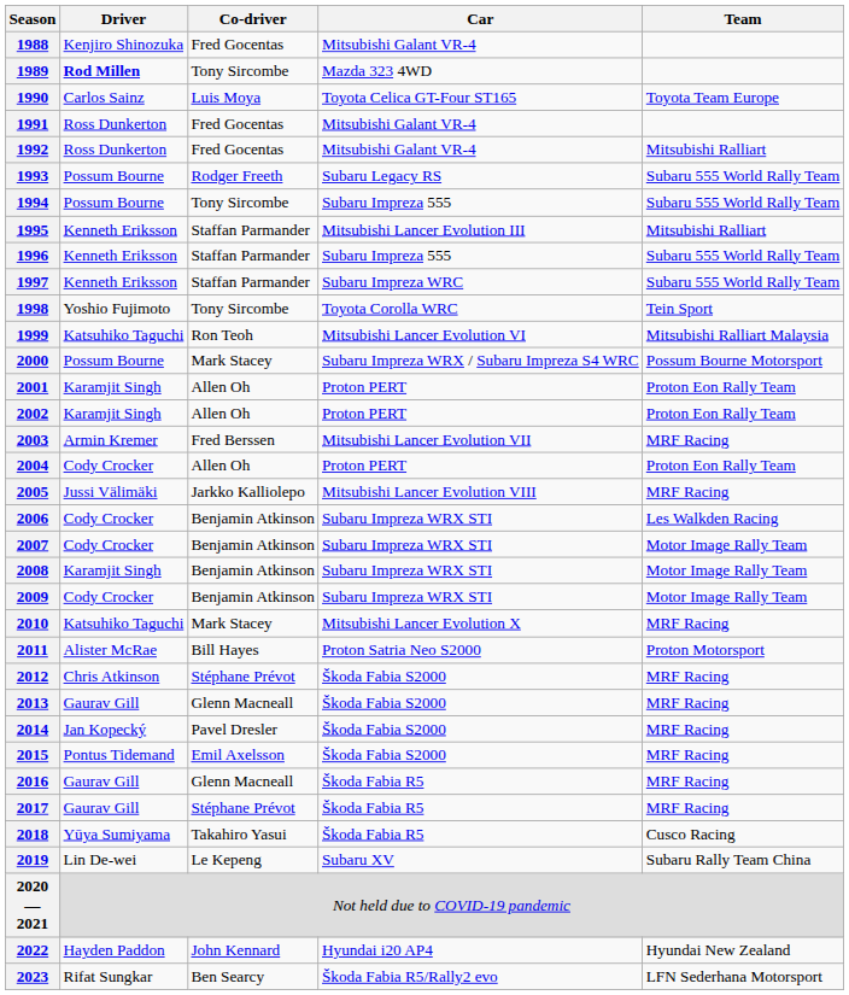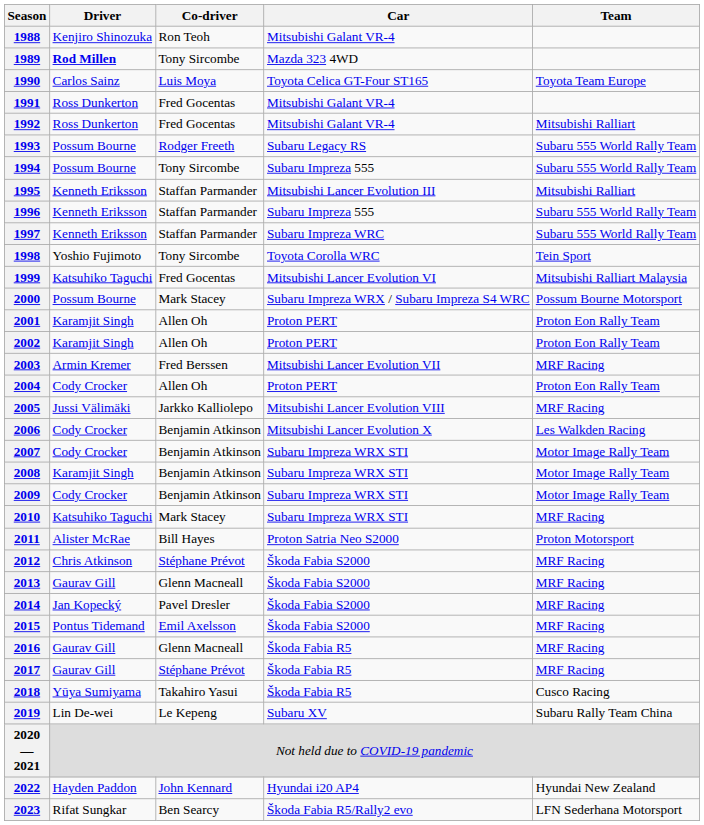 <table class="wikitable" style="font-size: 95%;">
 <tr>
 <th>Season</th>
 <th>Driver</th>
 <th>Co-driver</th>
 <th>Car</th>
 <th>Team</th>
 </tr>
 <tr>
 <th><a href='#'>1988</a></th>
 <td> <a href='#'>Kenjiro Shinozuka</a></td>
-<td> Fred Gocentas</td>
+<td> Ron Teoh</td>
 <td><a href='#'>Mitsubishi Galant VR-4</a></td>
 <td></td>
 </tr>
 <tr>
 <th><a href='#'>1989</a></th>
 <td><strong> <a href='#'>Rod Millen</a></strong></td>
 <td> Tony Sircombe</td>
 <td><a href='#'>Mazda 323</a> 4WD</td>
 </tr>
 <tr>
 <th><a href='#'>1990</a></th>
 <td> <a href='#'>Carlos Sainz</a></td>
 <td> <a href='#'>Luis Moya</a></td>
 <td><a href='#'>Toyota Celica GT-Four ST165</a></td>
 <td><a href='#'>Toyota Team Europe</a></td>
 </tr>
 <tr>
 <th><a href='#'>1991</a></th>
 <td> <a href='#'>Ross Dunkerton</a></td>
 <td> Fred Gocentas</td>
 <td><a href='#'>Mitsubishi Galant VR-4</a></td>
 </tr>
 <tr>
 <th><a href='#'>1992</a></th>
 <td> <a href='#'>Ross Dunkerton</a></td>
 <td> Fred Gocentas</td>
 <td><a href='#'>Mitsubishi Galant VR-4</a></td>
 <td><a href='#'>Mitsubishi Ralliart</a></td>
 </tr>
 <tr>
 <th><a href='#'>1993</a></th>
 <td> <a href='#'>Possum Bourne</a></td>
 <td> <a href='#'>Rodger Freeth</a></td>
 <td><a href='#'>Subaru Legacy RS</a></td>
 <td><a href='#'>Subaru 555 World Rally Team</a></td>
 </tr>
 <tr>
 <th><a href='#'>1994</a></th>
 <td> <a href='#'>Possum Bourne</a></td>
 <td> Tony Sircombe</td>
 <td><a href='#'>Subaru Impreza</a> 555</td>
 <td><a href='#'>Subaru 555 World Rally Team</a></td>
 </tr>
 <tr>
 <th><a href='#'>1995</a></th>
 <td> <a href='#'>Kenneth Eriksson</a></td>
 <td> Staffan Parmander</td>
 <td><a href='#'>Mitsubishi Lancer Evolution III</a></td>
 <td><a href='#'>Mitsubishi Ralliart</a></td>
 </tr>
 <tr>
 <th><a href='#'>1996</a></th>
 <td> <a href='#'>Kenneth Eriksson</a></td>
 <td> Staffan Parmander</td>
 <td><a href='#'>Subaru Impreza</a> 555</td>
 <td><a href='#'>Subaru 555 World Rally Team</a></td>
 </tr>
 <tr>
 <th><a href='#'>1997</a></th>
 <td> <a href='#'>Kenneth Eriksson</a></td>
 <td> Staffan Parmander</td>
 <td><a href='#'>Subaru Impreza WRC</a></td>
 <td><a href='#'>Subaru 555 World Rally Team</a></td>
 </tr>
 <tr>
 <th><a href='#'>1998</a></th>
 <td> Yoshio Fujimoto</td>
 <td> Tony Sircombe</td>
 <td><a href='#'>Toyota Corolla WRC</a></td>
 <td><a href='#'>Tein Sport</a></td>
 </tr>
 <tr>
 <th><a href='#'>1999</a></th>
 <td> <a href='#'>Katsuhiko Taguchi</a></td>
-<td> Ron Teoh</td>
+<td> Fred Gocentas</td>
 <td><a href='#'>Mitsubishi Lancer Evolution VI</a></td>
 <td><a href='#'>Mitsubishi Ralliart Malaysia</a></td>
 </tr>
 <tr>
 <th><a href='#'>2000</a></th>
 <td> <a href='#'>Possum Bourne</a></td>
 <td> Mark Stacey</td>
 <td><a href='#'>Subaru Impreza WRX</a> / <a href='#'>Subaru Impreza S4 WRC</a></td>
 <td><a href='#'>Possum Bourne Motorsport</a></td>
 </tr>
 <tr>
 <th><a href='#'>2001</a></th>
 <td> <a href='#'>Karamjit Singh</a></td>
 <td> Allen Oh</td>
 <td><a href='#'>Proton PERT</a></td>
 <td><a href='#'>Proton Eon Rally Team</a></td>
 </tr>
 <tr>
 <th><a href='#'>2002</a></th>
 <td> <a href='#'>Karamjit Singh</a></td>
 <td> Allen Oh</td>
 <td><a href='#'>Proton PERT</a></td>
 <td><a href='#'>Proton Eon Rally Team</a></td>
 </tr>
 <tr>
 <th><a href='#'>2003</a></th>
 <td> <a href='#'>Armin Kremer</a></td>
 <td> Fred Berssen</td>
 <td><a href='#'>Mitsubishi Lancer Evolution VII</a></td>
 <td><a href='#'>MRF Racing</a></td>
 </tr>
 <tr>
 <th><a href='#'>2004</a></th>
 <td> <a href='#'>Cody Crocker</a></td>
 <td> Allen Oh</td>
 <td><a href='#'>Proton PERT</a></td>
 <td><a href='#'>Proton Eon Rally Team</a></td>
 </tr>
 <tr>
 <th><a href='#'>2005</a></th>
 <td> <a href='#'>Jussi Välimäki</a></td>
 <td> Jarkko Kalliolepo</td>
 <td><a href='#'>Mitsubishi Lancer Evolution VIII</a></td>
 <td><a href='#'>MRF Racing</a></td>
 </tr>
 <tr>
 <th><a href='#'>2006</a></th>
 <td> <a href='#'>Cody Crocker</a></td>
 <td> Benjamin Atkinson</td>
-<td><a href='#'>Subaru Impreza WRX STI</a></td>
+<td><a href='#'>Mitsubishi Lancer Evolution X</a></td>
 <td><a href='#'>Les Walkden Racing</a></td>
 </tr>
 <tr>
 <th><a href='#'>2007</a></th>
 <td> <a href='#'>Cody Crocker</a></td>
 <td> Benjamin Atkinson</td>
 <td><a href='#'>Subaru Impreza WRX STI</a></td>
 <td><a href='#'>Motor Image Rally Team</a></td>
 </tr>
 <tr>
 <th><a href='#'>2008</a></th>
 <td> <a href='#'>Karamjit Singh</a></td>
 <td> Benjamin Atkinson</td>
 <td><a href='#'>Subaru Impreza WRX STI</a></td>
 <td><a href='#'>Motor Image Rally Team</a></td>
 </tr>
 <tr>
 <th><a href='#'>2009</a></th>
 <td> <a href='#'>Cody Crocker</a></td>
 <td> Benjamin Atkinson</td>
 <td><a href='#'>Subaru Impreza WRX STI</a></td>
 <td><a href='#'>Motor Image Rally Team</a></td>
 </tr>
 <tr>
 <th><a href='#'>2010</a></th>
 <td> <a href='#'>Katsuhiko Taguchi</a></td>
 <td> Mark Stacey</td>
-<td><a href='#'>Mitsubishi Lancer Evolution X</a></td>
+<td><a href='#'>Subaru Impreza WRX STI</a></td>
 <td><a href='#'>MRF Racing</a></td>
 </tr>
 <tr>
 <th><a href='#'>2011</a></th>
 <td> <a href='#'>Alister McRae</a></td>
 <td> Bill Hayes</td>
 <td><a href='#'>Proton Satria Neo S2000</a></td>
 <td><a href='#'>Proton Motorsport</a></td>
 </tr>
 <tr>
 <th><a href='#'>2012</a></th>
 <td> <a href='#'>Chris Atkinson</a></td>
 <td> <a href='#'>Stéphane Prévot</a></td>
 <td><a href='#'>Škoda Fabia S2000</a></td>
 <td><a href='#'>MRF Racing</a></td>
 </tr>
 <tr>
 <th><a href='#'>2013</a></th>
 <td> <a href='#'>Gaurav Gill</a></td>
 <td> Glenn Macneall</td>
 <td><a href='#'>Škoda Fabia S2000</a></td>
 <td><a href='#'>MRF Racing</a></td>
 </tr>
 <tr>
 <th><a href='#'>2014</a></th>
 <td> <a href='#'>Jan Kopecký</a></td>
 <td> Pavel Dresler</td>
 <td><a href='#'>Škoda Fabia S2000</a></td>
 <td><a href='#'>MRF Racing</a></td>
 </tr>
 <tr>
 <th><a href='#'>2015</a></th>
 <td> <a href='#'>Pontus Tidemand</a></td>
 <td> <a href='#'>Emil Axelsson</a></td>
 <td><a href='#'>Škoda Fabia S2000</a></td>
 <td><a href='#'>MRF Racing</a></td>
 </tr>
 <tr>
 <th><a href='#'>2016</a></th>
 <td> <a href='#'>Gaurav Gill</a></td>
 <td> Glenn Macneall</td>
 <td><a href='#'>Škoda Fabia R5</a></td>
 <td><a href='#'>MRF Racing</a></td>
 </tr>
 <tr>
 <th><a href='#'>2017</a></th>
 <td> <a href='#'>Gaurav Gill</a></td>
 <td> <a href='#'>Stéphane Prévot</a></td>
 <td><a href='#'>Škoda Fabia R5</a></td>
 <td><a href='#'>MRF Racing</a></td>
 </tr>
 <tr>
 <th><a href='#'>2018</a></th>
 <td> <a href='#'>Yūya Sumiyama</a></td>
 <td> Takahiro Yasui</td>
 <td><a href='#'>Škoda Fabia R5</a></td>
 <td>Cusco Racing</td>
 </tr>
 <tr>
 <th><a href='#'>2019</a></th>
 <td> Lin De-wei</td>
 <td> Le Kepeng</td>
 <td><a href='#'>Subaru XV</a></td>
 <td>Subaru Rally Team China</td>
 </tr>
 <tr style="background:#ddd">
 <th>2020<br>—<br>2021</th>
 <td colspan="4" align="center"><em>Not held due to <a href='#'>COVID-19 pandemic</a></td>
 </tr>
 <tr>
 <th><a href='#'>2022</a></th>
 <td> <a href='#'>Hayden Paddon</a></td>
 <td> <a href='#'>John Kennard</a></td>
 <td><a href='#'>Hyundai i20 AP4</a></td>
 <td>Hyundai New Zealand</td>
 </tr>
 <tr>
 <th><a href='#'>2023</a></th>
 <td> Rifat Sungkar</td>
 <td> Ben Searcy</td>
 <td><a href='#'>Škoda Fabia R5/Rally2 evo</a></td>
 <td>LFN Sederhana Motorsport</td>
 </tr>
 </table>
